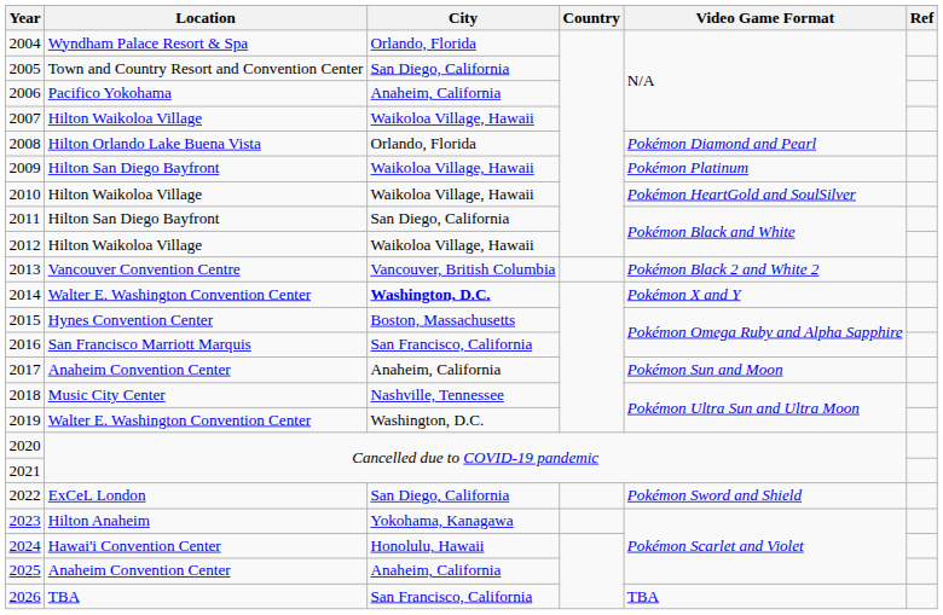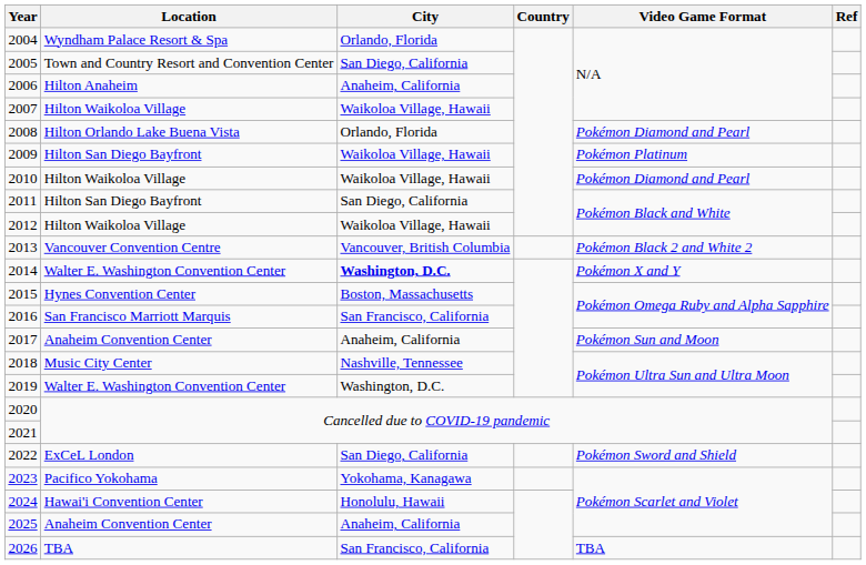 <table class="wikitable sortable">
 <tr>
 <th>Year</th>
 <th>Location</th>
 <th>City</th>
 <th>Country</th>
 <th>Video Game Format</th>
 <th>Ref</th>
 </tr>
 <tr>
 <td>2004</td>
 <td><a href='#'>Wyndham Palace Resort & Spa</a></td>
 <td><a href='#'>Orlando, Florida</a></td>
 <td rowspan="9"></td>
 <td rowspan="4">N/A</td>
 <td></td>
 </tr>
 <tr>
 <td>2005</td>
 <td>Town and Country Resort and Convention Center</td>
 <td><a href='#'>San Diego, California</a></td>
 <td></td>
 </tr>
 <tr>
 <td>2006</td>
-<td><a href='#'>Pacifico Yokohama</a></td>
+<td><a href='#'>Hilton Anaheim</a></td>
 <td><a href='#'>Anaheim, California</a></td>
 <td></td>
 </tr>
 <tr>
 <td>2007</td>
 <td><a href='#'>Hilton Waikoloa Village</a></td>
 <td><a href='#'>Waikoloa Village, Hawaii</a></td>
 <td></td>
 </tr>
 <tr>
 <td>2008</td>
 <td><a href='#'>Hilton Orlando Lake Buena Vista</a></td>
 <td>Orlando, Florida</td>
 <td><em><a href='#'>Pokémon Diamond and Pearl</a></em></td>
 <td></td>
 </tr>
 <tr>
 <td>2009</td>
 <td><a href='#'>Hilton San Diego Bayfront</a></td>
 <td><a href='#'>Waikoloa Village, Hawaii</a></td>
 <td><em><a href='#'>Pokémon Platinum</a></em></td>
 <td></td>
 </tr>
 <tr>
 <td>2010</td>
 <td>Hilton Waikoloa Village</td>
 <td>Waikoloa Village, Hawaii</td>
-<td><em><a href='#'>Pokémon HeartGold and SoulSilver</a></em></td>
+<td><em><a href='#'>Pokémon Diamond and Pearl</a></em></td>
 <td></td>
 </tr>
 <tr>
 <td>2011</td>
 <td>Hilton San Diego Bayfront</td>
 <td>San Diego, California</td>
 <td rowspan="2"><em><a href='#'>Pokémon Black and White</a></em></td>
 <td></td>
 </tr>
 <tr>
 <td>2012</td>
 <td>Hilton Waikoloa Village</td>
 <td>Waikoloa Village, Hawaii</td>
 <td></td>
 </tr>
 <tr>
 <td>2013</td>
 <td><a href='#'>Vancouver Convention Centre</a></td>
 <td><a href='#'>Vancouver, British Columbia</a></td>
 <td></td>
 <td><em><a href='#'>Pokémon Black 2 and White 2</a></em></td>
 <td></td>
 </tr>
 <tr>
 <td>2014</td>
 <td><a href='#'>Walter E. Washington Convention Center</a></td>
 <td><strong><a href='#'>Washington, D.C.</a></strong></td>
 <td rowspan="6"></td>
 <td><em><a href='#'>Pokémon X and Y</a></em></td>
 <td></td>
 </tr>
 <tr>
 <td>2015</td>
 <td><a href='#'>Hynes Convention Center</a></td>
 <td><a href='#'>Boston, Massachusetts</a></td>
 <td rowspan="2"><em><a href='#'>Pokémon Omega Ruby and Alpha Sapphire</a></em></td>
 <td></td>
 </tr>
 <tr>
 <td>2016</td>
 <td><a href='#'>San Francisco Marriott Marquis</a></td>
 <td><a href='#'>San Francisco, California</a></td>
 <td></td>
 </tr>
 <tr>
 <td>2017</td>
 <td><a href='#'>Anaheim Convention Center</a></td>
 <td>Anaheim, California</td>
 <td><em><a href='#'>Pokémon Sun and Moon</a></em></td>
 <td></td>
 </tr>
 <tr>
 <td>2018</td>
 <td><a href='#'>Music City Center</a></td>
 <td><a href='#'>Nashville, Tennessee</a></td>
 <td rowspan="2"><em><a href='#'>Pokémon Ultra Sun and Ultra Moon</a></em></td>
 <td></td>
 </tr>
 <tr>
 <td>2019</td>
 <td><a href='#'>Walter E. Washington Convention Center</a></td>
 <td>Washington, D.C.</td>
 <td></td>
 </tr>
 <tr>
 <td>2020</td>
 <td rowspan="2" colspan="4" style="text-align: center;"><em>Cancelled due to <a href='#'>COVID-19 pandemic</a></em></td>
 <td></td>
 </tr>
 <tr>
 <td>2021</td>
 <td></td>
 </tr>
 <tr>
 <td>2022</td>
 <td><a href='#'>ExCeL London</a></td>
 <td><a href='#'>San Diego, California</a></td>
 <td></td>
 <td><em><a href='#'>Pokémon Sword and Shield</a></em></td>
 <td></td>
 </tr>
 <tr>
 <td><a href='#'>2023</a></td>
-<td><a href='#'>Hilton Anaheim</a></td>
+<td><a href='#'>Pacifico Yokohama</a></td>
 <td><a href='#'>Yokohama, Kanagawa</a></td>
 <td></td>
 <td rowspan="3"><em><a href='#'>Pokémon Scarlet and Violet</a></em></td>
 <td></td>
 </tr>
 <tr>
 <td><a href='#'>2024</a></td>
 <td><a href='#'>Hawai'i Convention Center</a></td>
 <td><a href='#'>Honolulu, Hawaii</a></td>
 <td rowspan="3"></td>
 <td></td>
 </tr>
 <tr>
 <td><a href='#'>2025</a></td>
 <td><a href='#'>Anaheim Convention Center</a></td>
 <td><a href='#'>Anaheim, California</a></td>
 <td></td>
 </tr>
 <tr>
 <td><a href='#'>2026</a></td>
 <td><a href='#'>TBA</a></td>
 <td><a href='#'>San Francisco, California</a></td>
 <td><a href='#'>TBA</a></td>
 <td></td>
 </tr>
 </table>
